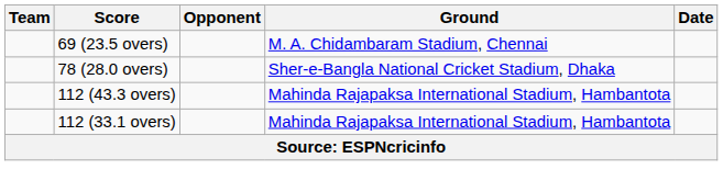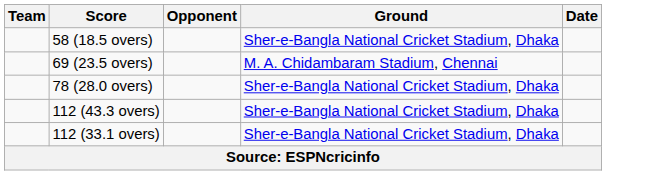 <table class="wikitable sortable" style="text-align:center">
 <tr>
 <th>Team</th>
 <th>Score</th>
 <th>Opponent</th>
 <th>Ground</th>
 <th class="unsortable">Date</th>
+</tr>
+<tr>
+<td style="text-align:left"></td>
+<td style="text-align:left">58 (18.5 overs)</td>
+<td style="text-align:left"></td>
+<td style="text-align:left"><a href='#'>Sher-e-Bangla National Cricket Stadium</a>, <a href='#'>Dhaka</a></td>
+<td></td>
 </tr>
 <tr>
 <td style="text-align:left"></td>
 <td style="text-align:left">69 (23.5 overs)</td>
 <td style="text-align:left"></td>
 <td style="text-align:left"><a href='#'>M. A. Chidambaram Stadium</a>, <a href='#'>Chennai</a></td>
 <td></td>
 </tr>
 <tr>
 <td style="text-align:left"></td>
 <td style="text-align:left">78 (28.0 overs)</td>
 <td style="text-align:left"></td>
 <td style="text-align:left"><a href='#'>Sher-e-Bangla National Cricket Stadium</a>, <a href='#'>Dhaka</a></td>
 <td></td>
 </tr>
 <tr>
 <td style="text-align:left"></td>
 <td style="text-align:left">112 (43.3 overs)</td>
 <td style="text-align:left"></td>
-<td style="text-align:left"><a href='#'>Mahinda Rajapaksa International Stadium</a>, <a href='#'>Hambantota</a></td>
+<td style="text-align:left"><a href='#'>Sher-e-Bangla National Cricket Stadium</a>, <a href='#'>Dhaka</a></td>
 <td></td>
 </tr>
 <tr>
 <td style="text-align:left"></td>
 <td style="text-align:left">112 (33.1 overs)</td>
 <td style="text-align:left"></td>
-<td style="text-align:left"><a href='#'>Mahinda Rajapaksa International Stadium</a>, <a href='#'>Hambantota</a></td>
+<td style="text-align:left"><a href='#'>Sher-e-Bangla National Cricket Stadium</a>, <a href='#'>Dhaka</a></td>
 <td></td>
 </tr>
 <tr>
 <th colspan=5>Source: ESPNcricinfo </th>
 </tr>
 </table>
